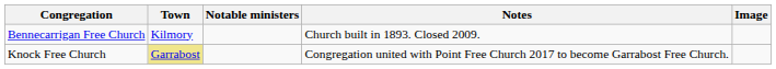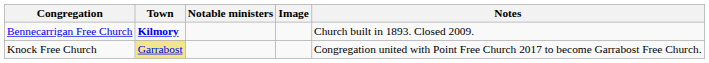 <table class="wikitable sortable">
 <tr>
 <th style="text-align:center;">Congregation</th>
 <th style="text-align:center;">Town</th>
 <th style="text-align:center;">Notable ministers</th>
+<th style="text-align:center;" class="unsortable">Image</th>
 <th style="text-align:center;">Notes</th>
-<th style="text-align:center;" class="unsortable">Image</th>
 </tr>
 <tr>
 <td><a href='#'>Bennecarrigan Free Church</a></td>
-<td><a href='#'>Kilmory</a></td>
+<td><strong><a href='#'>Kilmory</a></strong></td>
+<td></td>
 <td></td>
 <td>Church built in 1893. Closed 2009.</td>
-<td></td>
 </tr>
 <tr>
 <td>Knock Free Church</td>
 <td style="background: khaki;"><a href='#'>Garrabost</a></td>
 <td></td>
+<td></td>
 <td>Congregation united with Point Free Church 2017 to become Garrabost Free Church.</td>
-<td></td>
 </tr>
 </table>
